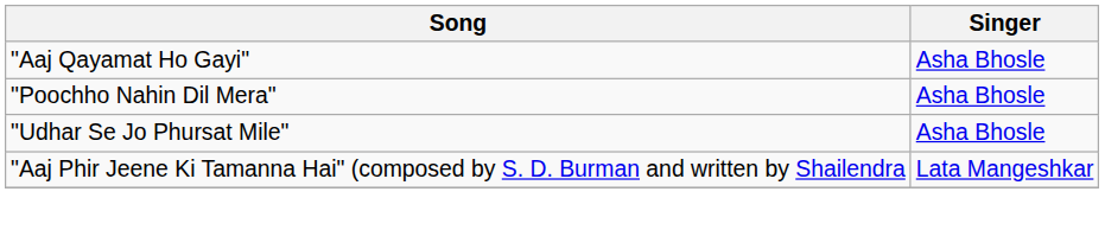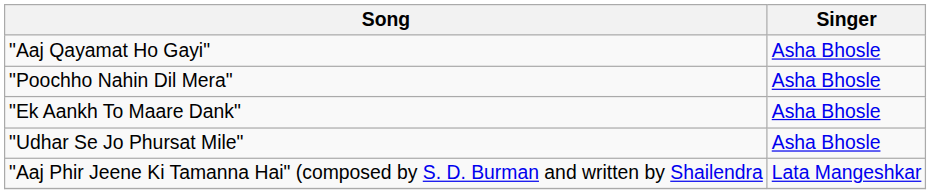 <table class="wikitable">
 <tr>
 <th>Song</th>
 <th>Singer</th>
 </tr>
 <tr>
 <td>"Aaj Qayamat Ho Gayi"</td>
 <td><a href='#'>Asha Bhosle</a></td>
 </tr>
 <tr>
 <td>"Poochho Nahin Dil Mera"</td>
 <td><a href='#'>Asha Bhosle</a></td>
 </tr>
 <tr>
+<td>"Ek Aankh To Maare Dank"</td>
+<td><a href='#'>Asha Bhosle</a></td>
+</tr>
+<tr>
 <td>"Udhar Se Jo Phursat Mile"</td>
 <td><a href='#'>Asha Bhosle</a></td>
 </tr>
 <tr>
 <td>"Aaj Phir Jeene Ki Tamanna Hai" (composed by <a href='#'>S. D. Burman</a> and written by <a href='#'>Shailendra</a></td>
 <td><a href='#'>Lata Mangeshkar</a></td>
 </tr>
 <tr>
 </tr>
 </table>
